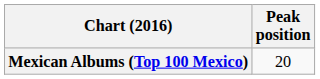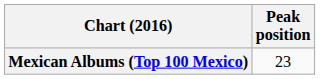 <table class="wikitable plainrowheaders" style="text-align:center">
 <tr>
 <th scope="col">Chart (2016)</th>
 <th scope="col">Peak<br>position</th>
 </tr>
 <tr>
 <th scope="row">Mexican Albums (<a href='#'>Top 100 Mexico</a>)</th>
-<td>20</td>
+<td>23</td>
 </tr>
 </table>
